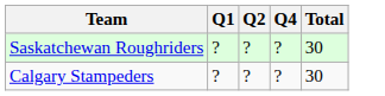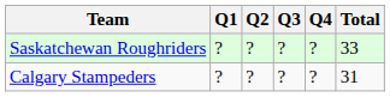 <table class="wikitable">
 <tr>
 <th>Team</th>
 <th>Q1</th>
 <th>Q2</th>
+<th>Q3</th>
 <th>Q4</th>
 <th>Total</th>
 </tr>
 <tr style="background-color:#ddffdd">
 <td><a href='#'>Saskatchewan Roughriders</a></td>
 <td>?</td>
 <td>?</td>
 <td>?</td>
-<td>30</td>
+<td>?</td>
+<td>33</td>
 </tr>
 <tr>
 <td><a href='#'>Calgary Stampeders</a></td>
 <td>?</td>
 <td>?</td>
 <td>?</td>
-<td>30</td>
+<td>?</td>
+<td>31</td>
 </tr>
 </table>
